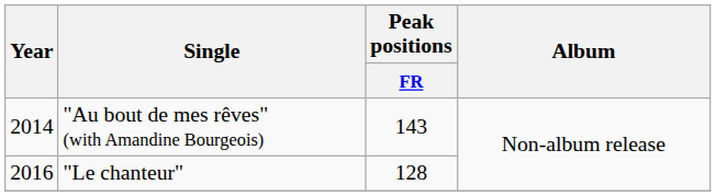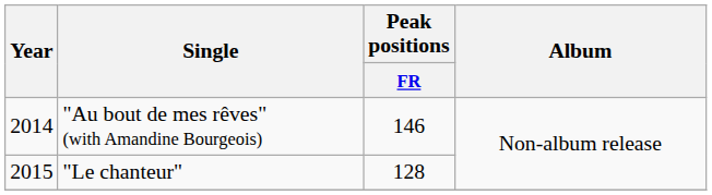 <table class="wikitable">
 <tr>
 <th align="center" rowspan="2" width="10">Year</th>
 <th align="center" rowspan="2" width="220">Single</th>
 <th align="center" colspan="1">Peak positions</th>
 <th align="center" rowspan="2" width="180">Album</th>
 </tr>
 <tr>
 <th width="20"><small><a href='#'>FR</a></small><br></th>
 </tr>
 <tr>
 <td align="center">2014</td>
 <td>"Au bout de mes rêves" <br><small>(with Amandine Bourgeois)</small></td>
-<td align="center">143</td>
+<td align="center">146</td>
 <td align="center" rowspan="2">Non-album release</td>
 </tr>
 <tr>
-<td align="center">2016</td>
+<td align="center">2015</td>
 <td>"Le chanteur"</td>
 <td align="center">128</td>
 </tr>
 <tr>
 </tr>
 </table>
